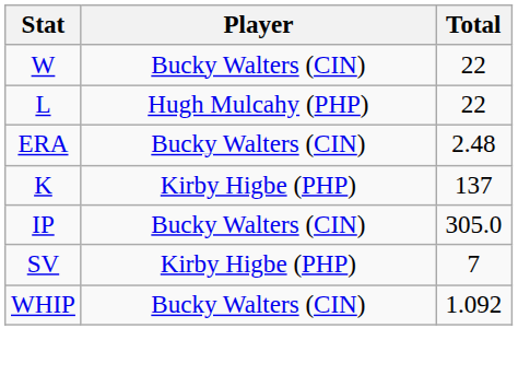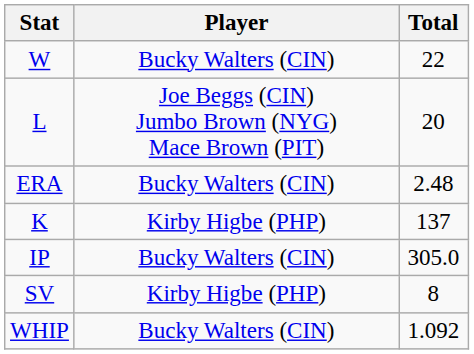 <table class="wikitable" style="text-align:center;">
 <tr>
 <th style="width:15%;">Stat</th>
 <th>Player</th>
 <th style="width:15%;">Total</th>
 </tr>
 <tr>
 <td><a href='#'>W</a></td>
 <td><a href='#'>Bucky Walters</a> (<a href='#'>CIN</a>)</td>
 <td>22</td>
 </tr>
 <tr>
 <td><a href='#'>L</a></td>
-<td><a href='#'>Hugh Mulcahy</a> (<a href='#'>PHP</a>)</td>
-<td>22</td>
+<td><a href='#'>Joe Beggs</a> (<a href='#'>CIN</a>)<br><a href='#'>Jumbo Brown</a> (<a href='#'>NYG</a>)<br><a href='#'>Mace Brown</a> (<a href='#'>PIT</a>)</td>
+<td>20</td>
 </tr>
 <tr>
 <td><a href='#'>ERA</a></td>
 <td><a href='#'>Bucky Walters</a> (<a href='#'>CIN</a>)</td>
 <td>2.48</td>
 </tr>
 <tr>
 <td><a href='#'>K</a></td>
 <td><a href='#'>Kirby Higbe</a> (<a href='#'>PHP</a>)</td>
 <td>137</td>
 </tr>
 <tr>
 <td><a href='#'>IP</a></td>
 <td><a href='#'>Bucky Walters</a> (<a href='#'>CIN</a>)</td>
 <td>305.0</td>
 </tr>
 <tr>
 <td><a href='#'>SV</a></td>
 <td><a href='#'>Kirby Higbe</a> (<a href='#'>PHP</a>)</td>
-<td>7</td>
+<td>8</td>
 </tr>
 <tr>
 <td><a href='#'>WHIP</a></td>
 <td><a href='#'>Bucky Walters</a> (<a href='#'>CIN</a>)</td>
 <td>1.092</td>
 </tr>
 </table>
